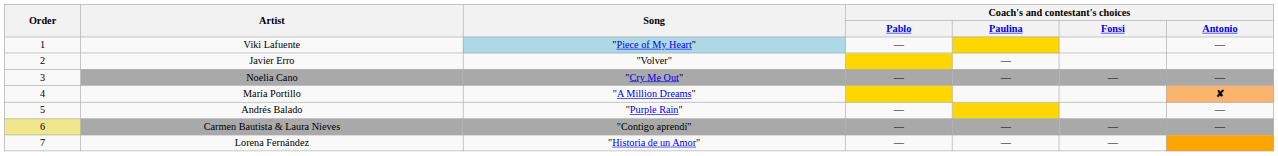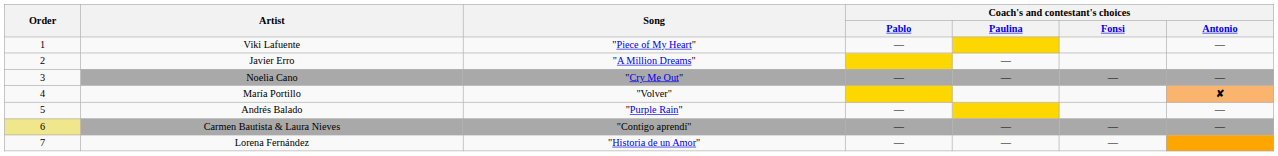 <table class="wikitable" style="text-align:center; width:100%;">
 <tr>
 <th rowspan="2" scope="col" style="width:05%;">Order</th>
 <th rowspan="2" scope="col" style="width:25%;">Artist</th>
 <th rowspan="2" scope="col" style="width:25%;">Song</th>
 <th colspan="4" scope="col" style="width:32%;">Coach's and contestant's choices</th>
 </tr>
 <tr>
 <th width="07%"><a href='#'>Pablo</a></th>
 <th width="07%"><a href='#'>Paulina</a></th>
 <th width="07%"><a href='#'>Fonsi</a></th>
 <th width="07%"><a href='#'>Antonio</a></th>
 </tr>
 <tr>
 <td align="center">1</td>
 <td>Viki Lafuente</td>
-<td style="background: lightblue;">"<a href='#'>Piece of My Heart</a>"</td>
+<td>"<a href='#'>Piece of My Heart</a>"</td>
 <td align="center">—</td>
 <td align="center" bgcolor="Gold"><strong></strong></td>
 <td align="center"><strong></strong></td>
 <td align="center">—</td>
 </tr>
 <tr>
 <td align="center">2</td>
 <td>Javier Erro</td>
-<td>"Volver"</td>
+<td>"<a href='#'>A Million Dreams</a>"</td>
 <td align="center" bgcolor="Gold"><strong></strong></td>
 <td align="center">—</td>
 <td align="center"><strong></strong></td>
 <td align="center"><strong></strong></td>
 </tr>
 <tr>
 <td align="center">3</td>
 <td bgcolor="darkgrey">Noelia Cano</td>
 <td bgcolor="darkgrey">"<a href='#'>Cry Me Out</a>"</td>
 <td align="center" bgcolor="darkgrey">—</td>
 <td align="center" bgcolor="darkgrey">—</td>
 <td align="center" bgcolor="darkgrey">—</td>
 <td align="center" bgcolor="darkgrey">—</td>
 </tr>
 <tr>
 <td align="center">4</td>
 <td>María Portillo</td>
-<td>"<a href='#'>A Million Dreams</a>"</td>
+<td>"Volver"</td>
 <td align="center" bgcolor="Gold"><strong></strong></td>
 <td align="center"><strong></strong></td>
 <td align="center"><strong></strong></td>
 <td align="center" bgcolor="#fbb46e"><strong>✘</strong></td>
 </tr>
 <tr>
 <td align="center">5</td>
 <td>Andrés Balado</td>
 <td>"<a href='#'>Purple Rain</a>"</td>
 <td align="center">—</td>
 <td align="center" bgcolor="Gold"><strong></strong></td>
 <td align="center"><strong></strong></td>
 <td align="center">—</td>
 </tr>
 <tr>
 <td align="center" style="background: khaki;">6</td>
 <td bgcolor="darkgrey">Carmen Bautista & Laura Nieves</td>
 <td bgcolor="darkgrey">"Contigo aprendí"</td>
 <td align="center" bgcolor="darkgrey">—</td>
 <td align="center" bgcolor="darkgrey">—</td>
 <td align="center" bgcolor="darkgrey">—</td>
 <td align="center" bgcolor="darkgrey">—</td>
 </tr>
 <tr>
 <td align="center">7</td>
 <td>Lorena Fernández</td>
 <td>"<a href='#'>Historia de un Amor</a>"</td>
 <td align="center">—</td>
 <td align="center">—</td>
 <td align="center">—</td>
 <td align="center" bgcolor="Orange"><strong></strong></td>
 </tr>
 </table>
